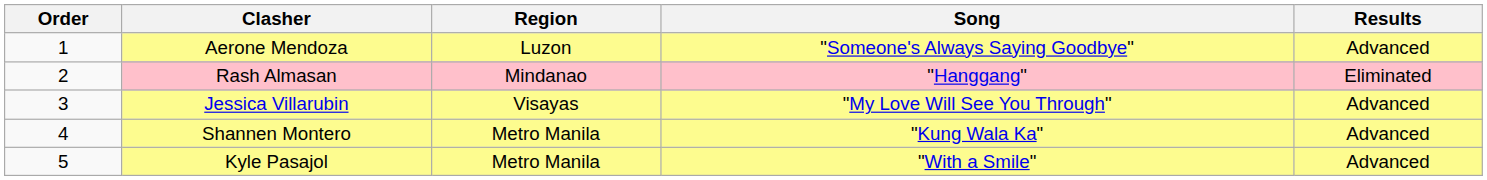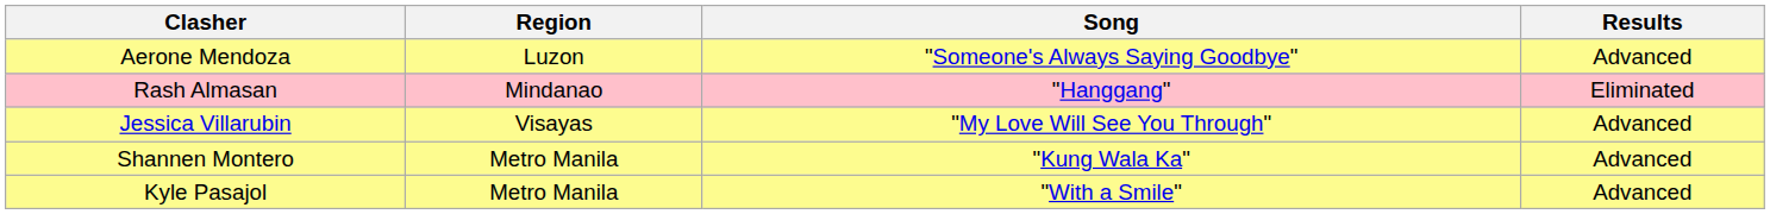 <table class="wikitable" style="text-align:center; line-height:17px; width:100%;">
 <tr>
-<th>Order</th>
 <th>Clasher</th>
 <th>Region</th>
 <th>Song</th>
 <th>Results</th>
 </tr>
 <tr>
-<td>1</td>
 <td style="background:#fdfc8f;">Aerone Mendoza</td>
 <td style="background:#fdfc8f;">Luzon</td>
 <td style="background:#fdfc8f;">"<a href='#'>Someone's Always Saying Goodbye</a>"</td>
 <td style="background:#fdfc8f;">Advanced</td>
 </tr>
 <tr>
-<td>2</td>
 <td style="background:pink;">Rash Almasan</td>
 <td style="background:pink;">Mindanao</td>
 <td style="background:pink;">"<a href='#'>Hanggang</a>"</td>
 <td style="background:pink;">Eliminated</td>
 </tr>
 <tr>
-<td>3</td>
 <td style="background:#fdfc8f;"><a href='#'>Jessica Villarubin</a></td>
 <td style="background:#fdfc8f;">Visayas</td>
 <td style="background:#fdfc8f;">"<a href='#'>My Love Will See You Through</a>"</td>
 <td style="background:#fdfc8f;">Advanced</td>
 </tr>
 <tr>
-<td>4</td>
 <td style="background:#fdfc8f;">Shannen Montero</td>
 <td style="background:#fdfc8f;">Metro Manila</td>
 <td style="background:#fdfc8f;">"<a href='#'>Kung Wala Ka</a>"</td>
 <td style="background:#fdfc8f;">Advanced</td>
 </tr>
 <tr>
-<td>5</td>
 <td style="background:#fdfc8f;">Kyle Pasajol</td>
 <td style="background:#fdfc8f;">Metro Manila</td>
 <td style="background:#fdfc8f;">"<a href='#'>With a Smile</a>"</td>
 <td style="background:#fdfc8f;">Advanced</td>
 </tr>
 </table>
